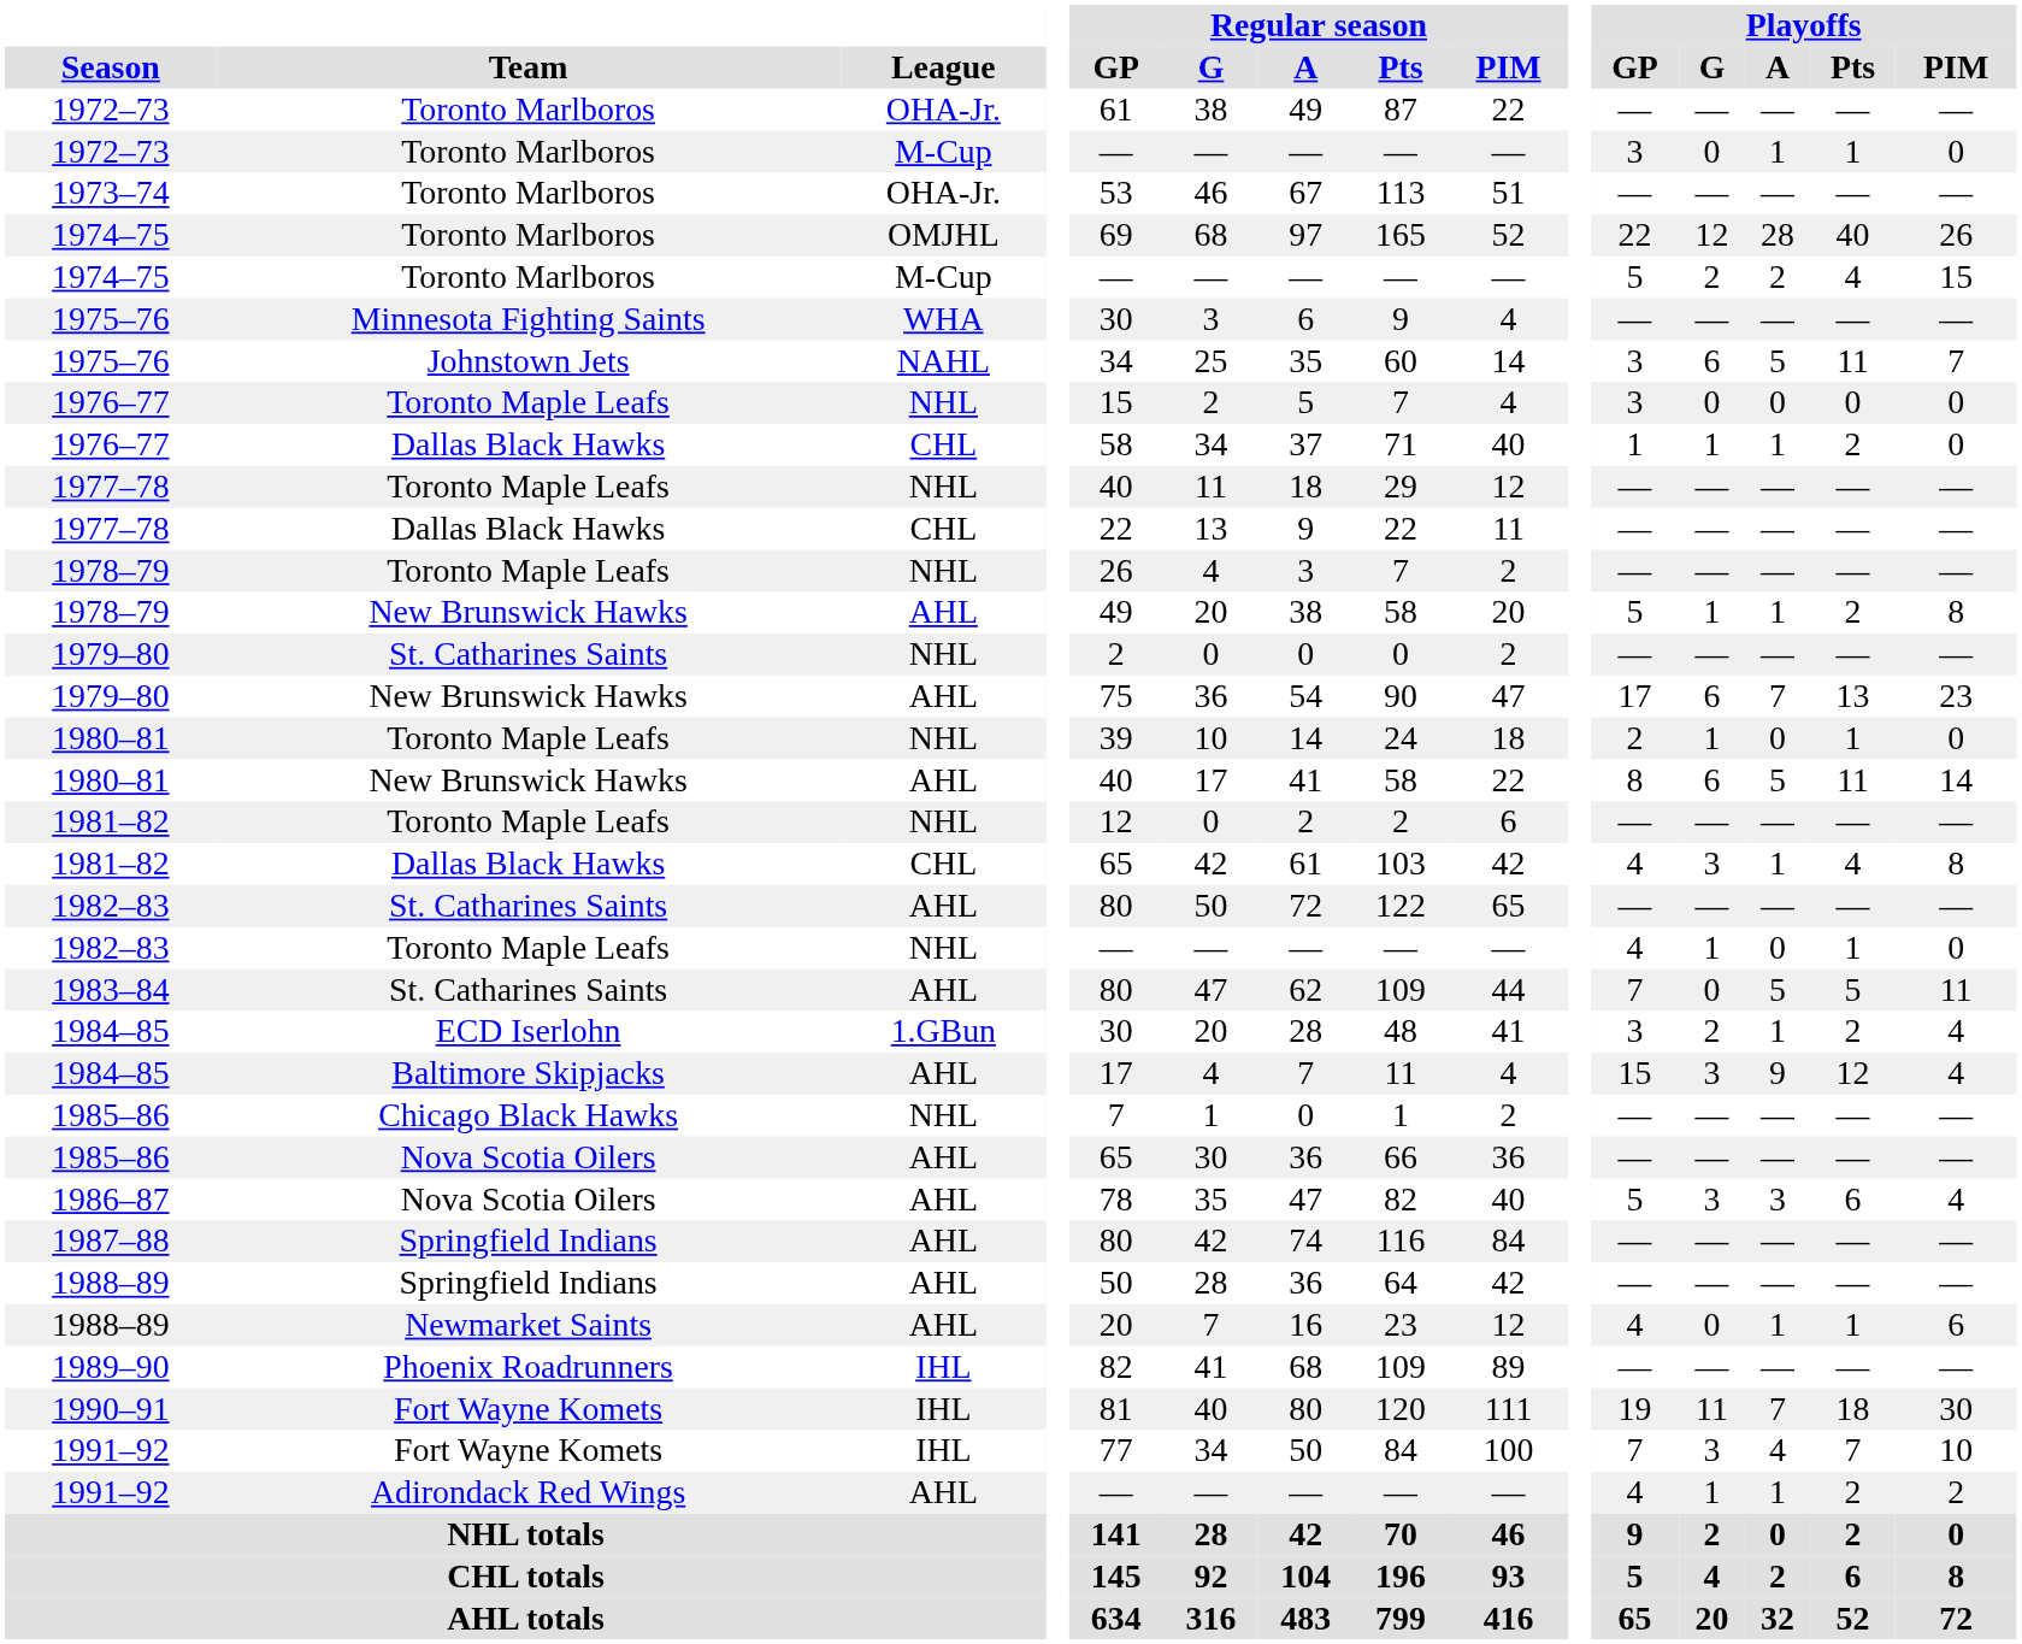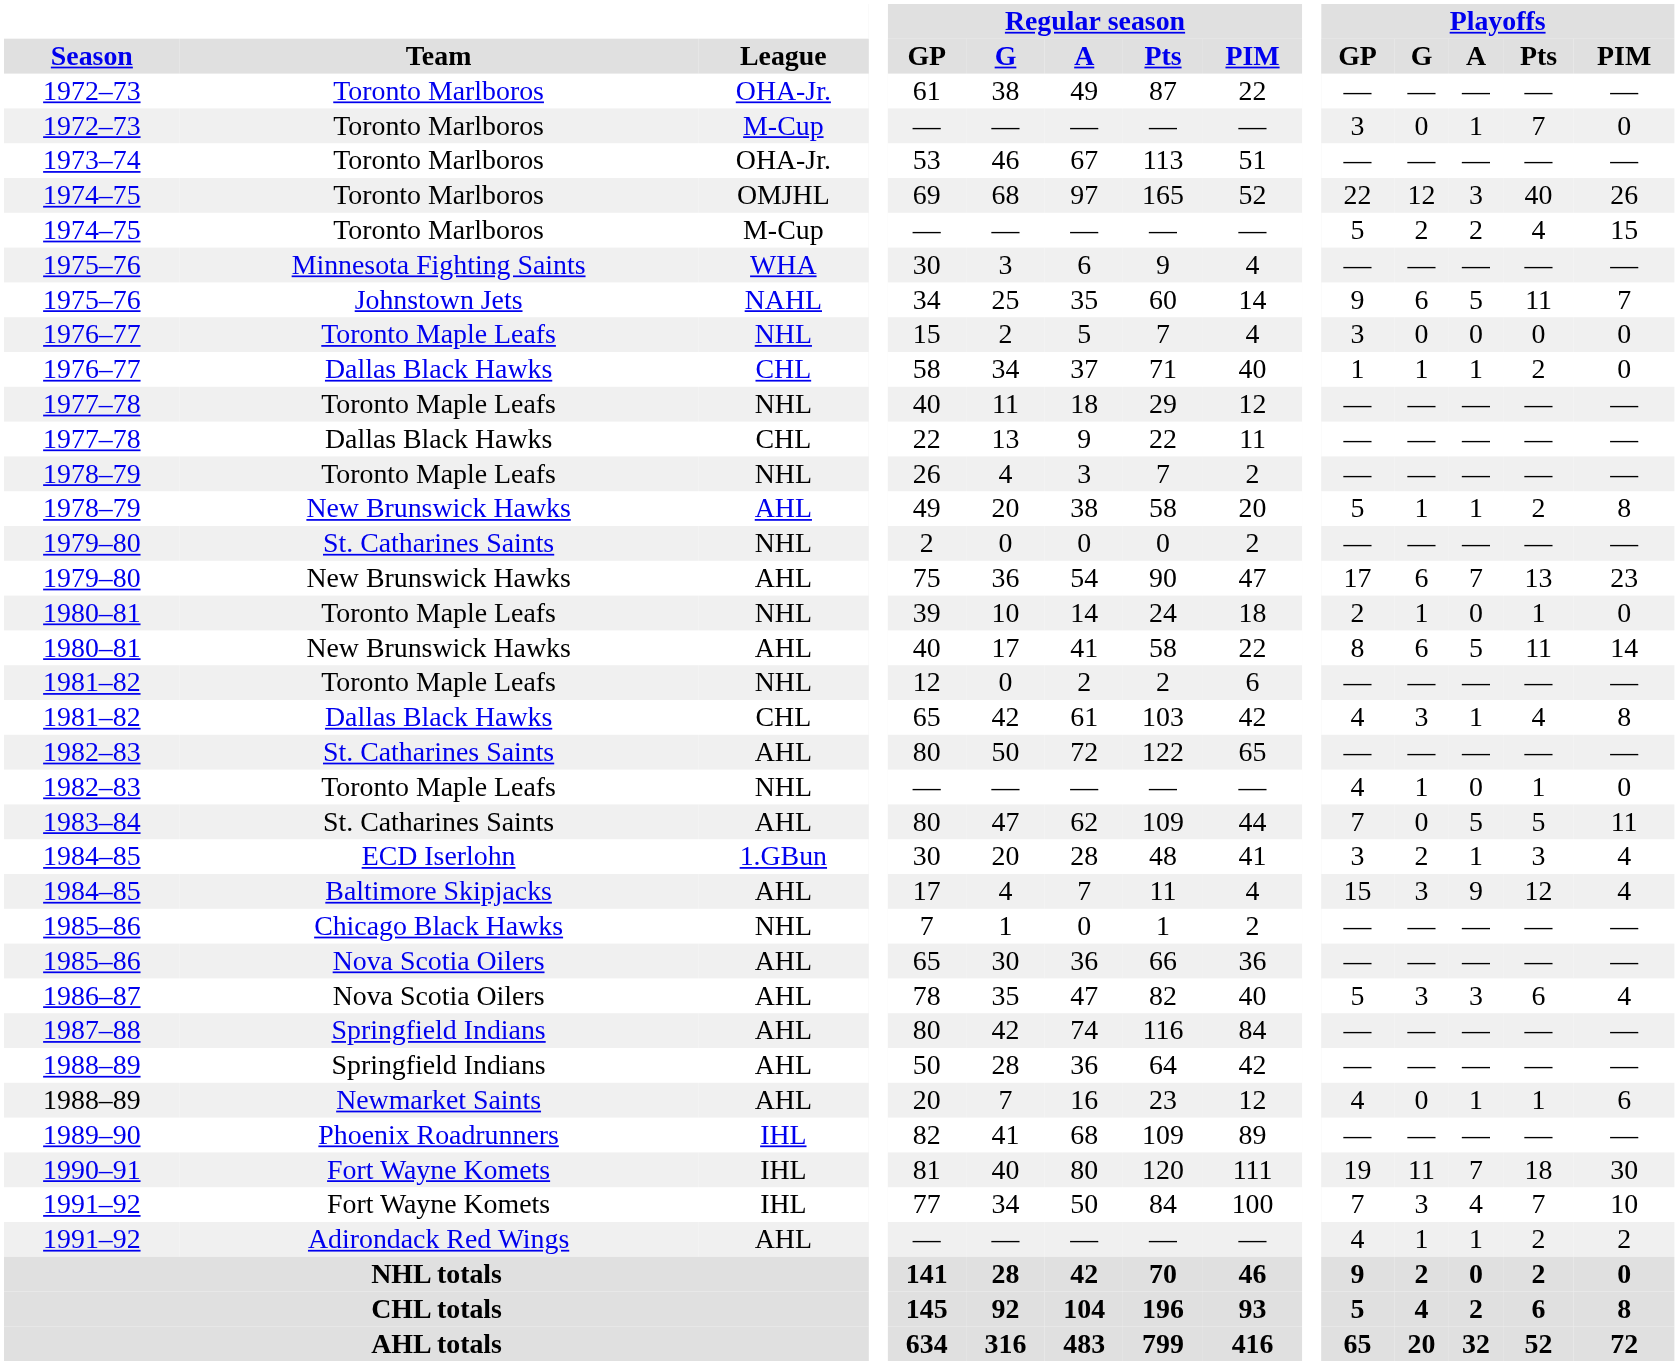 <table border="0" cellpadding="1" cellspacing="0" style="text-align:center; width:60em">
 <tr bgcolor="#e0e0e0">
 <th colspan="3" bgcolor="#ffffff"> </th>
 <th rowspan="99" bgcolor="#ffffff"> </th>
 <th colspan="5"><a href='#'>Regular season</a></th>
 <th rowspan="99" bgcolor="#ffffff"> </th>
 <th colspan="5"><a href='#'>Playoffs</a></th>
 </tr>
 <tr bgcolor="#e0e0e0">
 <th><a href='#'>Season</a></th>
 <th>Team</th>
 <th>League</th>
 <th>GP</th>
 <th><a href='#'>G</a></th>
 <th><a href='#'>A</a></th>
 <th><a href='#'>Pts</a></th>
 <th><a href='#'>PIM</a></th>
 <th>GP</th>
 <th>G</th>
 <th>A</th>
 <th>Pts</th>
 <th>PIM</th>
 </tr>
 <tr>
 <td><a href='#'>1972–73</a></td>
 <td><a href='#'>Toronto Marlboros</a></td>
 <td><a href='#'>OHA-Jr.</a></td>
 <td>61</td>
 <td>38</td>
 <td>49</td>
 <td>87</td>
 <td>22</td>
 <td>—</td>
 <td>—</td>
 <td>—</td>
 <td>—</td>
 <td>—</td>
 </tr>
 <tr bgcolor="#f0f0f0">
 <td><a href='#'>1972–73</a></td>
 <td>Toronto Marlboros</td>
 <td><a href='#'>M-Cup</a></td>
 <td>—</td>
 <td>—</td>
 <td>—</td>
 <td>—</td>
 <td>—</td>
 <td>3</td>
 <td>0</td>
 <td>1</td>
-<td>1</td>
+<td>7</td>
 <td>0</td>
 </tr>
 <tr>
 <td><a href='#'>1973–74</a></td>
 <td>Toronto Marlboros</td>
 <td>OHA-Jr.</td>
 <td>53</td>
 <td>46</td>
 <td>67</td>
 <td>113</td>
 <td>51</td>
 <td>—</td>
 <td>—</td>
 <td>—</td>
 <td>—</td>
 <td>—</td>
 </tr>
 <tr bgcolor="#f0f0f0">
 <td><a href='#'>1974–75</a></td>
 <td>Toronto Marlboros</td>
 <td>OMJHL</td>
 <td>69</td>
 <td>68</td>
 <td>97</td>
 <td>165</td>
 <td>52</td>
 <td>22</td>
 <td>12</td>
-<td>28</td>
+<td>3</td>
 <td>40</td>
 <td>26</td>
 </tr>
 <tr>
 <td><a href='#'>1974–75</a></td>
 <td>Toronto Marlboros</td>
 <td>M-Cup</td>
 <td>—</td>
 <td>—</td>
 <td>—</td>
 <td>—</td>
 <td>—</td>
 <td>5</td>
 <td>2</td>
 <td>2</td>
 <td>4</td>
 <td>15</td>
 </tr>
 <tr bgcolor="#f0f0f0">
 <td><a href='#'>1975–76</a></td>
 <td><a href='#'>Minnesota Fighting Saints</a></td>
 <td><a href='#'>WHA</a></td>
 <td>30</td>
 <td>3</td>
 <td>6</td>
 <td>9</td>
 <td>4</td>
 <td>—</td>
 <td>—</td>
 <td>—</td>
 <td>—</td>
 <td>—</td>
 </tr>
 <tr>
 <td><a href='#'>1975–76</a></td>
 <td><a href='#'>Johnstown Jets</a></td>
 <td><a href='#'>NAHL</a></td>
 <td>34</td>
 <td>25</td>
 <td>35</td>
 <td>60</td>
 <td>14</td>
-<td>3</td>
+<td>9</td>
 <td>6</td>
 <td>5</td>
 <td>11</td>
 <td>7</td>
 </tr>
 <tr bgcolor="#f0f0f0">
 <td><a href='#'>1976–77</a></td>
 <td><a href='#'>Toronto Maple Leafs</a></td>
 <td><a href='#'>NHL</a></td>
 <td>15</td>
 <td>2</td>
 <td>5</td>
 <td>7</td>
 <td>4</td>
 <td>3</td>
 <td>0</td>
 <td>0</td>
 <td>0</td>
 <td>0</td>
 </tr>
 <tr>
 <td><a href='#'>1976–77</a></td>
 <td><a href='#'>Dallas Black Hawks</a></td>
 <td><a href='#'>CHL</a></td>
 <td>58</td>
 <td>34</td>
 <td>37</td>
 <td>71</td>
 <td>40</td>
 <td>1</td>
 <td>1</td>
 <td>1</td>
 <td>2</td>
 <td>0</td>
 </tr>
 <tr bgcolor="#f0f0f0">
 <td><a href='#'>1977–78</a></td>
 <td>Toronto Maple Leafs</td>
 <td>NHL</td>
 <td>40</td>
 <td>11</td>
 <td>18</td>
 <td>29</td>
 <td>12</td>
 <td>—</td>
 <td>—</td>
 <td>—</td>
 <td>—</td>
 <td>—</td>
 </tr>
 <tr>
 <td><a href='#'>1977–78</a></td>
 <td>Dallas Black Hawks</td>
 <td>CHL</td>
 <td>22</td>
 <td>13</td>
 <td>9</td>
 <td>22</td>
 <td>11</td>
 <td>—</td>
 <td>—</td>
 <td>—</td>
 <td>—</td>
 <td>—</td>
 </tr>
 <tr bgcolor="#f0f0f0">
 <td><a href='#'>1978–79</a></td>
 <td>Toronto Maple Leafs</td>
 <td>NHL</td>
 <td>26</td>
 <td>4</td>
 <td>3</td>
 <td>7</td>
 <td>2</td>
 <td>—</td>
 <td>—</td>
 <td>—</td>
 <td>—</td>
 <td>—</td>
 </tr>
 <tr>
 <td><a href='#'>1978–79</a></td>
 <td><a href='#'>New Brunswick Hawks</a></td>
 <td><a href='#'>AHL</a></td>
 <td>49</td>
 <td>20</td>
 <td>38</td>
 <td>58</td>
 <td>20</td>
 <td>5</td>
 <td>1</td>
 <td>1</td>
 <td>2</td>
 <td>8</td>
 </tr>
 <tr bgcolor="#f0f0f0">
 <td><a href='#'>1979–80</a></td>
 <td><a href='#'>St. Catharines Saints</a></td>
 <td>NHL</td>
 <td>2</td>
 <td>0</td>
 <td>0</td>
 <td>0</td>
 <td>2</td>
 <td>—</td>
 <td>—</td>
 <td>—</td>
 <td>—</td>
 <td>—</td>
 </tr>
 <tr>
 <td><a href='#'>1979–80</a></td>
 <td>New Brunswick Hawks</td>
 <td>AHL</td>
 <td>75</td>
 <td>36</td>
 <td>54</td>
 <td>90</td>
 <td>47</td>
 <td>17</td>
 <td>6</td>
 <td>7</td>
 <td>13</td>
 <td>23</td>
 </tr>
 <tr bgcolor="#f0f0f0">
 <td><a href='#'>1980–81</a></td>
 <td>Toronto Maple Leafs</td>
 <td>NHL</td>
 <td>39</td>
 <td>10</td>
 <td>14</td>
 <td>24</td>
 <td>18</td>
 <td>2</td>
 <td>1</td>
 <td>0</td>
 <td>1</td>
 <td>0</td>
 </tr>
 <tr>
 <td><a href='#'>1980–81</a></td>
 <td>New Brunswick Hawks</td>
 <td>AHL</td>
 <td>40</td>
 <td>17</td>
 <td>41</td>
 <td>58</td>
 <td>22</td>
 <td>8</td>
 <td>6</td>
 <td>5</td>
 <td>11</td>
 <td>14</td>
 </tr>
 <tr bgcolor="#f0f0f0">
 <td><a href='#'>1981–82</a></td>
 <td>Toronto Maple Leafs</td>
 <td>NHL</td>
 <td>12</td>
 <td>0</td>
 <td>2</td>
 <td>2</td>
 <td>6</td>
 <td>—</td>
 <td>—</td>
 <td>—</td>
 <td>—</td>
 <td>—</td>
 </tr>
 <tr>
 <td><a href='#'>1981–82</a></td>
 <td><a href='#'>Dallas Black Hawks</a></td>
 <td>CHL</td>
 <td>65</td>
 <td>42</td>
 <td>61</td>
 <td>103</td>
 <td>42</td>
 <td>4</td>
 <td>3</td>
 <td>1</td>
 <td>4</td>
 <td>8</td>
 </tr>
 <tr bgcolor="#f0f0f0">
 <td><a href='#'>1982–83</a></td>
 <td><a href='#'>St. Catharines Saints</a></td>
 <td>AHL</td>
 <td>80</td>
 <td>50</td>
 <td>72</td>
 <td>122</td>
 <td>65</td>
 <td>—</td>
 <td>—</td>
 <td>—</td>
 <td>—</td>
 <td>—</td>
 </tr>
 <tr>
 <td><a href='#'>1982–83</a></td>
 <td>Toronto Maple Leafs</td>
 <td>NHL</td>
 <td>—</td>
 <td>—</td>
 <td>—</td>
 <td>—</td>
 <td>—</td>
 <td>4</td>
 <td>1</td>
 <td>0</td>
 <td>1</td>
 <td>0</td>
 </tr>
 <tr bgcolor="#f0f0f0">
 <td><a href='#'>1983–84</a></td>
 <td>St. Catharines Saints</td>
 <td>AHL</td>
 <td>80</td>
 <td>47</td>
 <td>62</td>
 <td>109</td>
 <td>44</td>
 <td>7</td>
 <td>0</td>
 <td>5</td>
 <td>5</td>
 <td>11</td>
 </tr>
 <tr>
 <td><a href='#'>1984–85</a></td>
 <td><a href='#'>ECD Iserlohn</a></td>
 <td><a href='#'>1.GBun</a></td>
 <td>30</td>
 <td>20</td>
 <td>28</td>
 <td>48</td>
 <td>41</td>
 <td>3</td>
 <td>2</td>
 <td>1</td>
-<td>2</td>
+<td>3</td>
 <td>4</td>
 </tr>
 <tr bgcolor="#f0f0f0">
 <td><a href='#'>1984–85</a></td>
 <td><a href='#'>Baltimore Skipjacks</a></td>
 <td>AHL</td>
 <td>17</td>
 <td>4</td>
 <td>7</td>
 <td>11</td>
 <td>4</td>
 <td>15</td>
 <td>3</td>
 <td>9</td>
 <td>12</td>
 <td>4</td>
 </tr>
 <tr>
 <td><a href='#'>1985–86</a></td>
 <td><a href='#'>Chicago Black Hawks</a></td>
 <td>NHL</td>
 <td>7</td>
 <td>1</td>
 <td>0</td>
 <td>1</td>
 <td>2</td>
 <td>—</td>
 <td>—</td>
 <td>—</td>
 <td>—</td>
 <td>—</td>
 </tr>
 <tr bgcolor="#f0f0f0">
 <td><a href='#'>1985–86</a></td>
 <td><a href='#'>Nova Scotia Oilers</a></td>
 <td>AHL</td>
 <td>65</td>
 <td>30</td>
 <td>36</td>
 <td>66</td>
 <td>36</td>
 <td>—</td>
 <td>—</td>
 <td>—</td>
 <td>—</td>
 <td>—</td>
 </tr>
 <tr>
 <td><a href='#'>1986–87</a></td>
 <td>Nova Scotia Oilers</td>
 <td>AHL</td>
 <td>78</td>
 <td>35</td>
 <td>47</td>
 <td>82</td>
 <td>40</td>
 <td>5</td>
 <td>3</td>
 <td>3</td>
 <td>6</td>
 <td>4</td>
 </tr>
 <tr bgcolor="#f0f0f0">
 <td><a href='#'>1987–88</a></td>
 <td><a href='#'>Springfield Indians</a></td>
 <td>AHL</td>
 <td>80</td>
 <td>42</td>
 <td>74</td>
 <td>116</td>
 <td>84</td>
 <td>—</td>
 <td>—</td>
 <td>—</td>
 <td>—</td>
 <td>—</td>
 </tr>
 <tr>
 <td><a href='#'>1988–89</a></td>
 <td>Springfield Indians</td>
 <td>AHL</td>
 <td>50</td>
 <td>28</td>
 <td>36</td>
 <td>64</td>
 <td>42</td>
 <td>—</td>
 <td>—</td>
 <td>—</td>
 <td>—</td>
 <td>—</td>
 </tr>
 <tr bgcolor="#f0f0f0">
 <td>1988–89</td>
 <td><a href='#'>Newmarket Saints</a></td>
 <td>AHL</td>
 <td>20</td>
 <td>7</td>
 <td>16</td>
 <td>23</td>
 <td>12</td>
 <td>4</td>
 <td>0</td>
 <td>1</td>
 <td>1</td>
 <td>6</td>
 </tr>
 <tr>
 <td><a href='#'>1989–90</a></td>
 <td><a href='#'>Phoenix Roadrunners</a></td>
 <td><a href='#'>IHL</a></td>
 <td>82</td>
 <td>41</td>
 <td>68</td>
 <td>109</td>
 <td>89</td>
 <td>—</td>
 <td>—</td>
 <td>—</td>
 <td>—</td>
 <td>—</td>
 </tr>
 <tr bgcolor="#f0f0f0">
 <td><a href='#'>1990–91</a></td>
 <td><a href='#'>Fort Wayne Komets</a></td>
 <td>IHL</td>
 <td>81</td>
 <td>40</td>
 <td>80</td>
 <td>120</td>
 <td>111</td>
 <td>19</td>
 <td>11</td>
 <td>7</td>
 <td>18</td>
 <td>30</td>
 </tr>
 <tr>
 <td><a href='#'>1991–92</a></td>
 <td>Fort Wayne Komets</td>
 <td>IHL</td>
 <td>77</td>
 <td>34</td>
 <td>50</td>
 <td>84</td>
 <td>100</td>
 <td>7</td>
 <td>3</td>
 <td>4</td>
 <td>7</td>
 <td>10</td>
 </tr>
 <tr bgcolor="#f0f0f0">
 <td><a href='#'>1991–92</a></td>
 <td><a href='#'>Adirondack Red Wings</a></td>
 <td>AHL</td>
 <td>—</td>
 <td>—</td>
 <td>—</td>
 <td>—</td>
 <td>—</td>
 <td>4</td>
 <td>1</td>
 <td>1</td>
 <td>2</td>
 <td>2</td>
 </tr>
 <tr bgcolor="#e0e0e0">
 <th colspan="3">NHL totals</th>
 <th>141</th>
 <th>28</th>
 <th>42</th>
 <th>70</th>
 <th>46</th>
 <th>9</th>
 <th>2</th>
 <th>0</th>
 <th>2</th>
 <th>0</th>
 </tr>
 <tr bgcolor="#e0e0e0">
 <th colspan="3">CHL totals</th>
 <th>145</th>
 <th>92</th>
 <th>104</th>
 <th>196</th>
 <th>93</th>
 <th>5</th>
 <th>4</th>
 <th>2</th>
 <th>6</th>
 <th>8</th>
 </tr>
 <tr bgcolor="#e0e0e0">
 <th colspan="3">AHL totals</th>
 <th>634</th>
 <th>316</th>
 <th>483</th>
 <th>799</th>
 <th>416</th>
 <th>65</th>
 <th>20</th>
 <th>32</th>
 <th>52</th>
 <th>72</th>
 </tr>
 </table>
